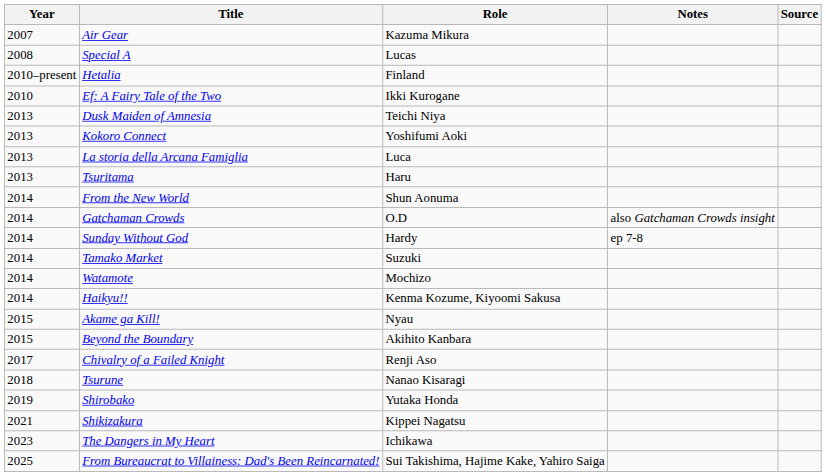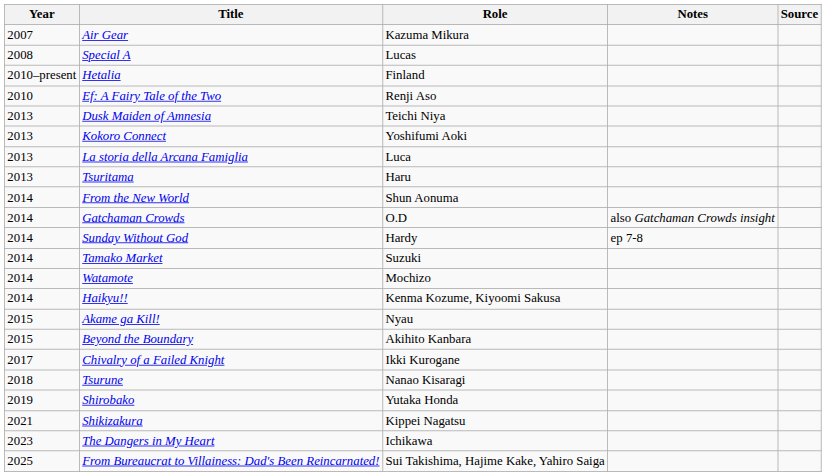 <table class="wikitable sortable plainrowheaders">
 <tr>
 <th>Year</th>
 <th>Title</th>
 <th>Role</th>
 <th class="unsortable">Notes</th>
 <th class="unsortable">Source</th>
 </tr>
 <tr>
 <td>2007</td>
 <td><em><a href='#'>Air Gear</a></em></td>
 <td>Kazuma Mikura</td>
 <td></td>
 <td></td>
 </tr>
 <tr>
 <td>2008</td>
 <td><em><a href='#'>Special A</a></em></td>
 <td>Lucas</td>
 <td></td>
 <td></td>
 </tr>
 <tr>
 <td>2010–present</td>
 <td><em><a href='#'>Hetalia</a></em></td>
 <td>Finland</td>
 <td></td>
 <td></td>
 </tr>
 <tr>
 <td>2010</td>
 <td><em><a href='#'>Ef: A Fairy Tale of the Two</a></em></td>
-<td>Ikki Kurogane</td>
+<td>Renji Aso</td>
 <td></td>
 <td></td>
 </tr>
 <tr>
 <td>2013</td>
 <td><em><a href='#'>Dusk Maiden of Amnesia</a></em></td>
 <td>Teichi Niya</td>
 <td></td>
 <td></td>
 </tr>
 <tr>
 <td>2013</td>
 <td><em><a href='#'>Kokoro Connect</a></em></td>
 <td>Yoshifumi Aoki</td>
 <td></td>
 <td></td>
 </tr>
 <tr>
 <td>2013</td>
 <td><em><a href='#'>La storia della Arcana Famiglia</a></em></td>
 <td>Luca</td>
 <td></td>
 <td></td>
 </tr>
 <tr>
 <td>2013</td>
 <td><em><a href='#'>Tsuritama</a></em></td>
 <td>Haru</td>
 <td></td>
 <td></td>
 </tr>
 <tr>
 <td>2014</td>
 <td><a href='#'><em>From the New World</em></a></td>
 <td>Shun Aonuma</td>
 <td></td>
 <td></td>
 </tr>
 <tr>
 <td>2014</td>
 <td><em><a href='#'>Gatchaman Crowds</a></em></td>
 <td>O.D</td>
 <td>also <em>Gatchaman Crowds insight</em></td>
 <td></td>
 </tr>
 <tr>
 <td>2014</td>
 <td><em><a href='#'>Sunday Without God</a></em></td>
 <td>Hardy</td>
 <td>ep 7-8</td>
 <td></td>
 </tr>
 <tr>
 <td>2014</td>
 <td><em><a href='#'>Tamako Market</a></em></td>
 <td>Suzuki</td>
 <td></td>
 <td></td>
 </tr>
 <tr>
 <td>2014</td>
 <td><em><a href='#'>Watamote</a></em></td>
 <td>Mochizo</td>
 <td></td>
 <td></td>
 </tr>
 <tr>
 <td>2014</td>
 <td><em><a href='#'>Haikyu!!</a></em></td>
 <td>Kenma Kozume, Kiyoomi Sakusa</td>
 <td></td>
 <td></td>
 </tr>
 <tr>
 <td>2015</td>
 <td><em><a href='#'>Akame ga Kill!</a></em></td>
 <td>Nyau</td>
 <td></td>
 <td></td>
 </tr>
 <tr>
 <td>2015</td>
 <td><em><a href='#'>Beyond the Boundary</a></em></td>
 <td>Akihito Kanbara</td>
 <td></td>
 <td></td>
 </tr>
 <tr>
 <td>2017</td>
 <td><em><a href='#'>Chivalry of a Failed Knight</a></em></td>
-<td>Renji Aso</td>
+<td>Ikki Kurogane</td>
 <td></td>
 <td></td>
 </tr>
 <tr>
 <td>2018</td>
 <td><em><a href='#'>Tsurune</a></em></td>
 <td>Nanao Kisaragi</td>
 <td></td>
 <td></td>
 </tr>
 <tr>
 <td>2019</td>
 <td><em><a href='#'>Shirobako</a></em></td>
 <td>Yutaka Honda</td>
 <td></td>
 <td></td>
 </tr>
 <tr>
 <td>2021</td>
 <td><em><a href='#'>Shikizakura</a></em></td>
 <td>Kippei Nagatsu</td>
 <td></td>
 <td></td>
 </tr>
 <tr>
 <td>2023</td>
 <td><em><a href='#'>The Dangers in My Heart</a></em></td>
 <td>Ichikawa</td>
 <td></td>
 <td></td>
 </tr>
 <tr>
 <td>2025</td>
 <td><em><a href='#'>From Bureaucrat to Villainess: Dad's Been Reincarnated!</a></em></td>
 <td>Sui Takishima, Hajime Kake, Yahiro Saiga</td>
 <td></td>
 <td></td>
 </tr>
 </table>
